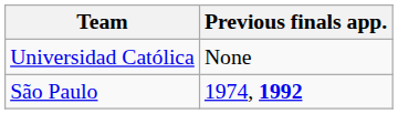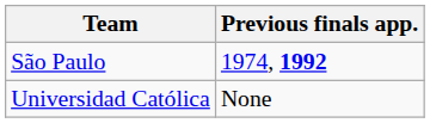 <table class="wikitable">
 <tr>
 <th>Team</th>
 <th>Previous finals app.</th>
 </tr>
 <tr>
+<td> <a href='#'>São Paulo</a></td>
+<td><a href='#'>1974</a>, <strong><a href='#'>1992</a></strong></td>
+</tr>
+<tr>
 <td> <a href='#'>Universidad Católica</a></td>
 <td>None</td>
 </tr>
-<tr>
-<td> <a href='#'>São Paulo</a></td>
-<td><a href='#'>1974</a>, <strong><a href='#'>1992</a></strong></td>
-</tr>
 </table>
